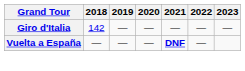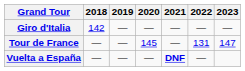 <table class="wikitable plainrowheaders">
 <tr>
 <th scope="col"><a href='#'>Grand Tour</a></th>
 <th scope="col">2018</th>
 <th scope="col">2019</th>
 <th scope="col">2020</th>
 <th scope="col">2021</th>
 <th scope="col">2022</th>
 <th scope="col">2023</th>
 </tr>
 <tr style="text-align:center;">
 <th scope="row"> <a href='#'>Giro d'Italia</a></th>
 <td><a href='#'>142</a></td>
 <td>—</td>
 <td>—</td>
 <td>—</td>
 <td>—</td>
 <td>—</td>
 </tr>
 <tr style="text-align:center;">
+<th scope="row"> <a href='#'>Tour de France</a></th>
+<td>—</td>
+<td>—</td>
+<td><a href='#'>145</a></td>
+<td>—</td>
+<td><a href='#'>131</a></td>
+<td><a href='#'>147</a></td>
+</tr>
+<tr style="text-align:center;">
 <th scope="row"> <a href='#'>Vuelta a España</a></th>
 <td>—</td>
 <td>—</td>
 <td>—</td>
 <td><strong><a href='#'>DNF</a></strong></td>
 <td>—</td>
 <td></td>
 </tr>
 </table>
